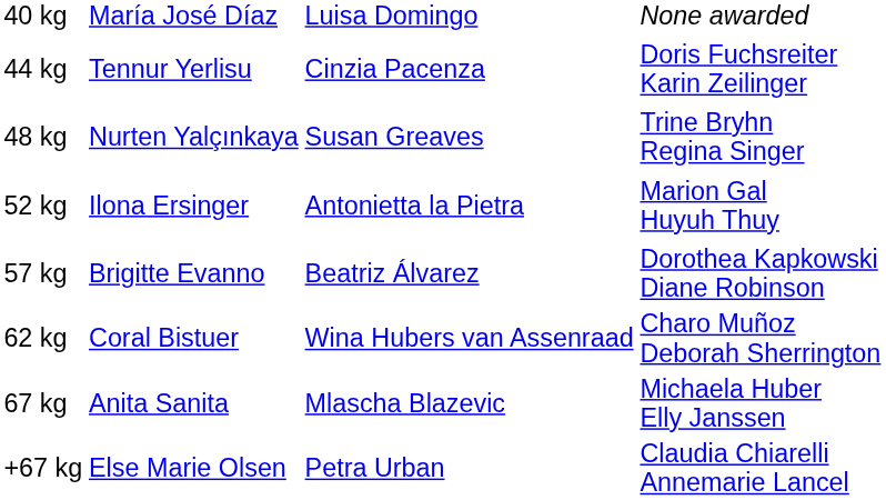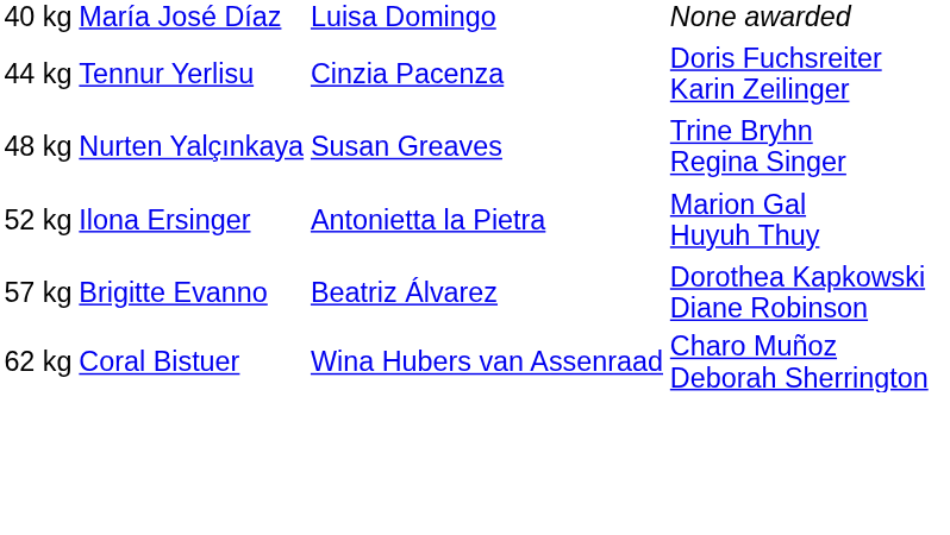 <table>
 <tr>
 <td>40 kg</td>
 <td> <a href='#'>María José Díaz</a></td>
 <td> <a href='#'>Luisa Domingo</a></td>
 <td><em>None awarded</em></td>
 </tr>
 <tr>
 </tr>
 <tr>
 <td>44 kg</td>
 <td> <a href='#'>Tennur Yerlisu</a></td>
 <td> <a href='#'>Cinzia Pacenza</a></td>
 <td> <a href='#'>Doris Fuchsreiter</a> <br>  <a href='#'>Karin Zeilinger</a></td>
 </tr>
 <tr>
 </tr>
 <tr>
 <td>48 kg</td>
 <td> <a href='#'>Nurten Yalçınkaya</a></td>
 <td> <a href='#'>Susan Greaves</a></td>
 <td> <a href='#'>Trine Bryhn</a> <br>  <a href='#'>Regina Singer</a></td>
 </tr>
 <tr>
 </tr>
 <tr>
 <td>52 kg</td>
 <td> <a href='#'>Ilona Ersinger</a></td>
 <td> <a href='#'>Antonietta la Pietra</a></td>
 <td> <a href='#'>Marion Gal</a> <br>  <a href='#'>Huyuh Thuy</a></td>
 </tr>
 <tr>
 </tr>
 <tr>
 <td>57 kg</td>
 <td> <a href='#'>Brigitte Evanno</a></td>
 <td> <a href='#'>Beatriz Álvarez</a></td>
 <td> <a href='#'>Dorothea Kapkowski</a> <br>  <a href='#'>Diane Robinson</a></td>
 </tr>
 <tr>
 <td>62 kg</td>
 <td> <a href='#'>Coral Bistuer</a></td>
 <td> <a href='#'>Wina Hubers van Assenraad</a></td>
 <td> <a href='#'>Charo Muñoz</a> <br>  <a href='#'>Deborah Sherrington</a></td>
 </tr>
-<tr>
-<td>67 kg</td>
-<td> <a href='#'>Anita Sanita</a></td>
-<td> <a href='#'>Mlascha Blazevic</a></td>
-<td> <a href='#'>Michaela Huber</a> <br>  <a href='#'>Elly Janssen</a></td>
-</tr>
-<tr>
-<td>+67 kg</td>
-<td> <a href='#'>Else Marie Olsen</a></td>
-<td> <a href='#'>Petra Urban</a></td>
-<td> <a href='#'>Claudia Chiarelli</a> <br> <a href='#'>Annemarie Lancel</a></td>
-</tr>
 </table>
